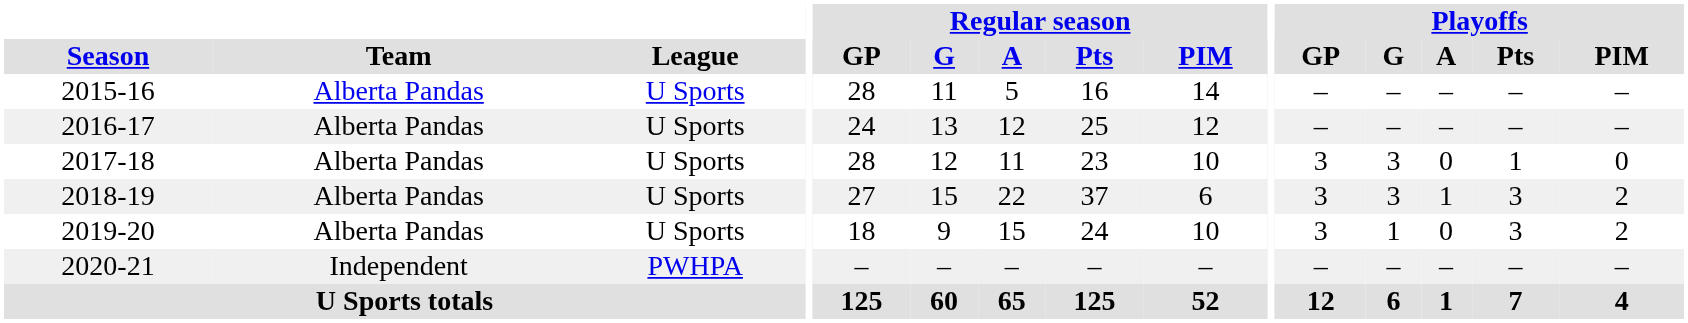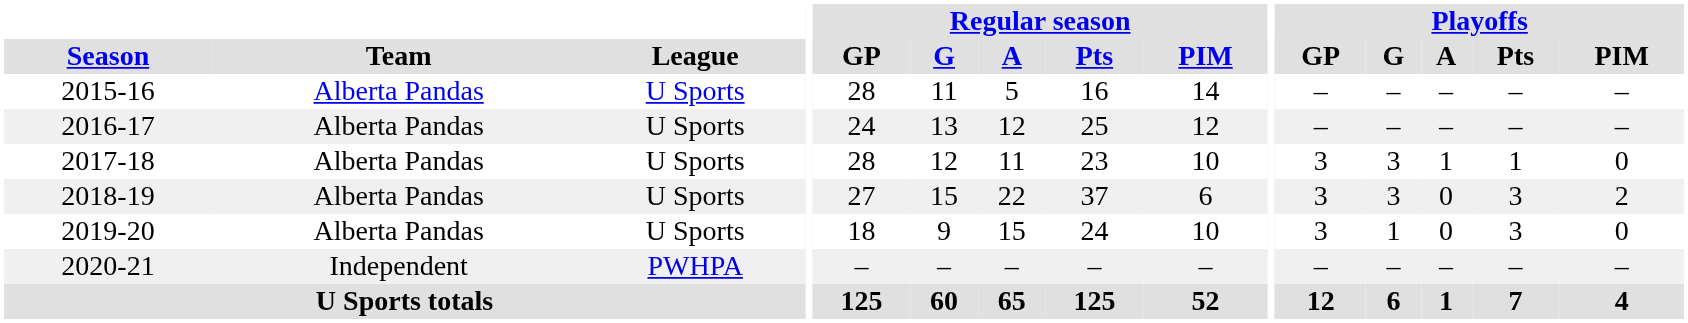 <table border="0" cellpadding="1" cellspacing="0" style="text-align:center; width:60em">
 <tr bgcolor="#e0e0e0">
 <th colspan="3" bgcolor="#ffffff"></th>
 <th rowspan="99" bgcolor="#ffffff"></th>
 <th colspan="5"><a href='#'>Regular season</a></th>
 <th rowspan="99" bgcolor="#ffffff"></th>
 <th colspan="5"><a href='#'>Playoffs</a></th>
 </tr>
 <tr bgcolor="#e0e0e0">
 <th><a href='#'>Season</a></th>
 <th>Team</th>
 <th>League</th>
 <th>GP</th>
 <th><a href='#'>G</a></th>
 <th><a href='#'>A</a></th>
 <th><a href='#'>Pts</a></th>
 <th><a href='#'>PIM</a></th>
 <th>GP</th>
 <th>G</th>
 <th>A</th>
 <th>Pts</th>
 <th>PIM</th>
 </tr>
 <tr>
 <td>2015-16</td>
 <td><a href='#'>Alberta Pandas</a></td>
 <td><a href='#'>U Sports</a></td>
 <td>28</td>
 <td>11</td>
 <td>5</td>
 <td>16</td>
 <td>14</td>
 <td>–</td>
 <td>–</td>
 <td>–</td>
 <td>–</td>
 <td>–</td>
 </tr>
 <tr bgcolor="#f0f0f0">
 <td>2016-17</td>
 <td>Alberta Pandas</td>
 <td>U Sports</td>
 <td>24</td>
 <td>13</td>
 <td>12</td>
 <td>25</td>
 <td>12</td>
 <td>–</td>
 <td>–</td>
 <td>–</td>
 <td>–</td>
 <td>–</td>
 </tr>
 <tr>
 <td>2017-18</td>
 <td>Alberta Pandas</td>
 <td>U Sports</td>
 <td>28</td>
 <td>12</td>
 <td>11</td>
 <td>23</td>
 <td>10</td>
 <td>3</td>
 <td>3</td>
-<td>0</td>
+<td>1</td>
 <td>1</td>
 <td>0</td>
 </tr>
 <tr bgcolor="#f0f0f0">
 <td>2018-19</td>
 <td>Alberta Pandas</td>
 <td>U Sports</td>
 <td>27</td>
 <td>15</td>
 <td>22</td>
 <td>37</td>
 <td>6</td>
 <td>3</td>
 <td>3</td>
-<td>1</td>
+<td>0</td>
 <td>3</td>
 <td>2</td>
 </tr>
 <tr>
 <td>2019-20</td>
 <td>Alberta Pandas</td>
 <td>U Sports</td>
 <td>18</td>
 <td>9</td>
 <td>15</td>
 <td>24</td>
 <td>10</td>
 <td>3</td>
 <td>1</td>
 <td>0</td>
 <td>3</td>
-<td>2</td>
+<td>0</td>
 </tr>
 <tr bgcolor="#f0f0f0">
 <td>2020-21</td>
 <td>Independent</td>
 <td><a href='#'>PWHPA</a></td>
 <td>–</td>
 <td>–</td>
 <td>–</td>
 <td>–</td>
 <td>–</td>
 <td>–</td>
 <td>–</td>
 <td>–</td>
 <td>–</td>
 <td>–</td>
 </tr>
 <tr bgcolor="#e0e0e0">
 <th colspan="3">U Sports totals</th>
 <th>125</th>
 <th>60</th>
 <th>65</th>
 <th>125</th>
 <th>52</th>
 <th>12</th>
 <th>6</th>
 <th>1</th>
 <th>7</th>
 <th>4</th>
 </tr>
 </table>
